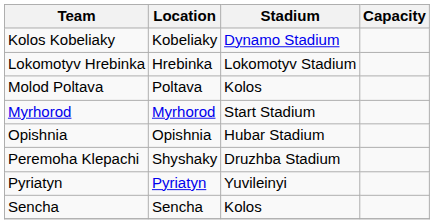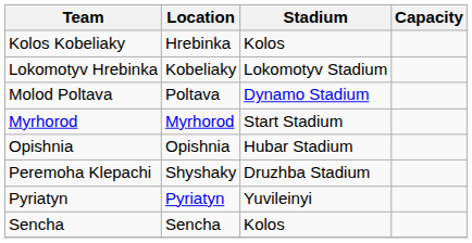 <table class="wikitable sortable">
 <tr>
 <th>Team</th>
 <th>Location</th>
 <th>Stadium</th>
 <th>Capacity</th>
 </tr>
 <tr>
 <td>Kolos Kobeliaky</td>
-<td>Kobeliaky</td>
-<td><a href='#'>Dynamo Stadium</a></td>
+<td>Hrebinka</td>
+<td>Kolos</td>
 <td style="text-align:center"></td>
 </tr>
 <tr>
 <td>Lokomotyv Hrebinka</td>
-<td>Hrebinka</td>
+<td>Kobeliaky</td>
 <td>Lokomotyv Stadium</td>
 <td style="text-align:center"></td>
 </tr>
 <tr>
 <td>Molod Poltava</td>
 <td>Poltava</td>
-<td>Kolos</td>
+<td><a href='#'>Dynamo Stadium</a></td>
 <td style="text-align:center"></td>
 </tr>
 <tr>
 <td><a href='#'>Myrhorod</a></td>
 <td><a href='#'>Myrhorod</a></td>
 <td>Start Stadium</td>
 <td style="text-align:center"></td>
 </tr>
 <tr>
 <td>Opishnia</td>
 <td>Opishnia</td>
 <td>Hubar Stadium</td>
 <td style="text-align:center"></td>
 </tr>
 <tr>
 <td>Peremoha Klepachi</td>
 <td>Shyshaky</td>
 <td>Druzhba Stadium</td>
 <td style="text-align:center"></td>
 </tr>
 <tr>
 <td>Pyriatyn</td>
 <td><a href='#'>Pyriatyn</a></td>
 <td>Yuvileinyi</td>
 <td style="text-align:center"></td>
 </tr>
 <tr>
 <td>Sencha</td>
 <td>Sencha</td>
 <td>Kolos</td>
 <td style="text-align:center"></td>
 </tr>
 <tr>
 </tr>
 </table>
